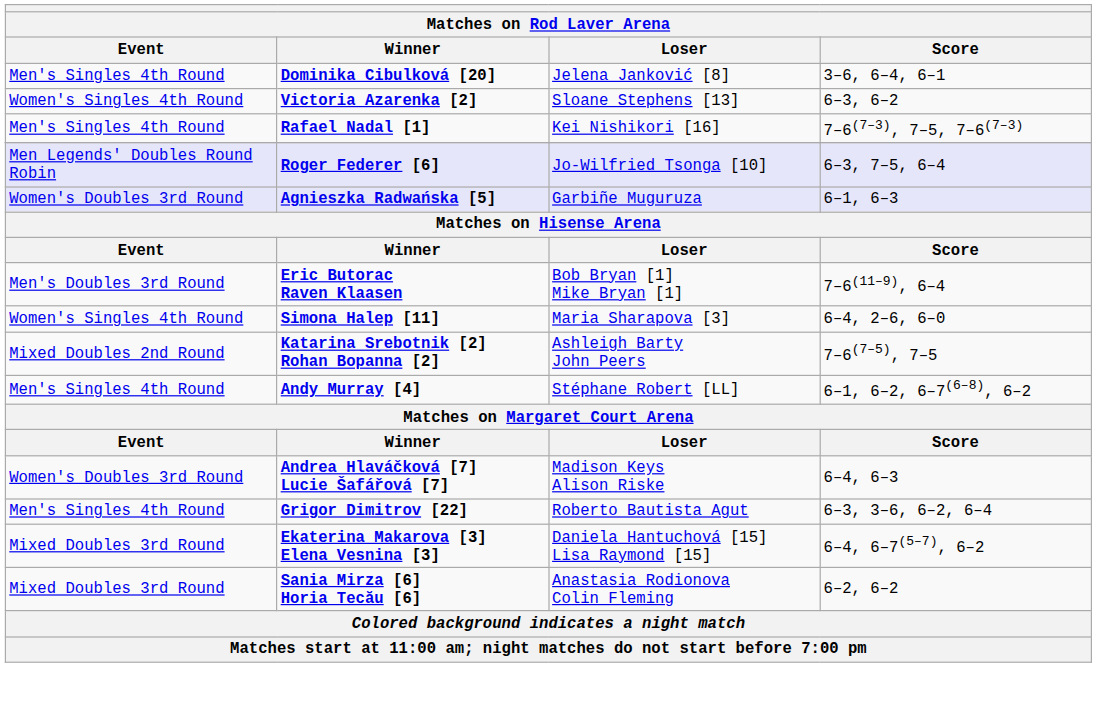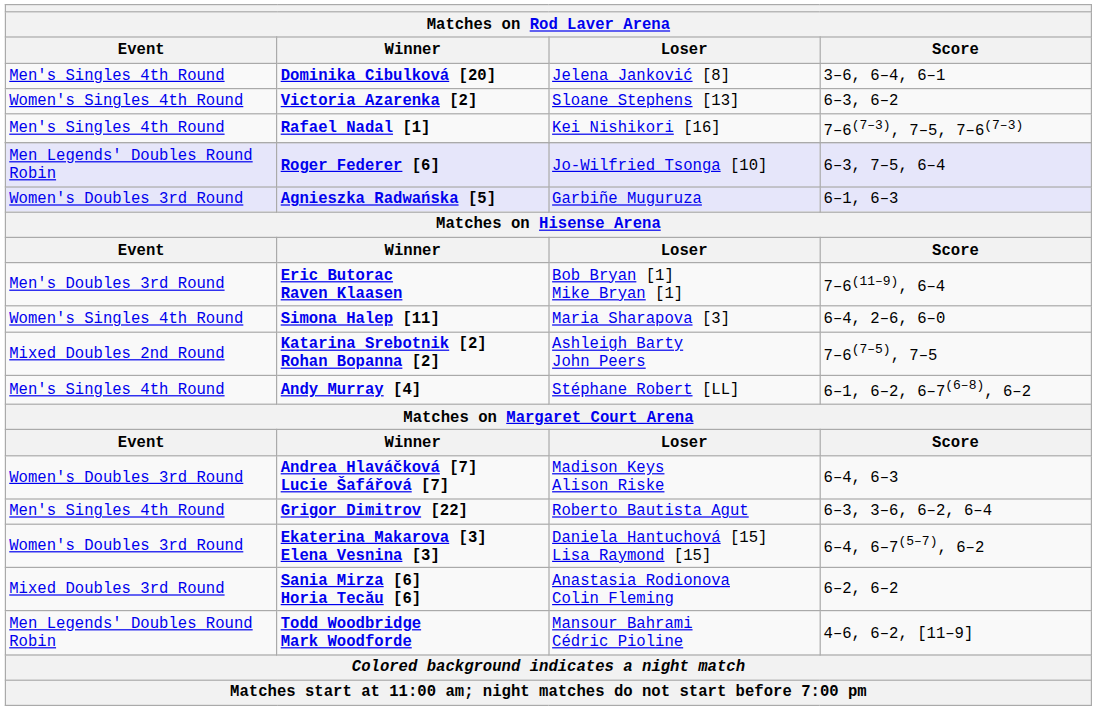 <table class="wikitable collapsible uncollapsed" style="margin:1em auto;">
 <tr>
 <th colspan=4></th>
 </tr>
 <tr>
 <th colspan=4><strong>Matches on <a href='#'>Rod Laver Arena</a></strong></th>
 </tr>
 <tr>
 <th style="width:220px;">Event</th>
 <th style="width:220px;">Winner</th>
 <th style="width:220px;">Loser</th>
 <th style="width:220px;">Score</th>
 </tr>
 <tr>
 <td><a href='#'>Men's Singles 4th Round</a></td>
 <td><strong> <a href='#'>Dominika Cibulková</a> [20]</strong></td>
 <td> <a href='#'>Jelena Janković</a> [8]</td>
 <td>3–6, 6–4, 6–1</td>
 </tr>
 <tr>
 <td><a href='#'>Women's Singles 4th Round</a></td>
 <td><strong> <a href='#'>Victoria Azarenka</a> [2]</strong></td>
 <td> <a href='#'>Sloane Stephens</a> [13]</td>
 <td>6–3, 6–2</td>
 </tr>
 <tr>
 <td><a href='#'>Men's Singles 4th Round</a></td>
 <td><strong> <a href='#'>Rafael Nadal</a> [1]</strong></td>
 <td> <a href='#'>Kei Nishikori</a> [16]</td>
 <td>7–6<sup>(7–3)</sup>, 7–5, 7–6<sup>(7–3)</sup></td>
 </tr>
 <tr>
 </tr>
 <tr bgcolor=lavender>
 <td><a href='#'>Men Legends' Doubles Round Robin</a></td>
 <td><strong> <a href='#'>Roger Federer</a> [6]</strong></td>
 <td> <a href='#'>Jo-Wilfried Tsonga</a> [10]</td>
 <td>6–3, 7–5, 6–4</td>
 </tr>
 <tr bgcolor=lavender>
 <td><a href='#'>Women's Doubles 3rd Round</a></td>
 <td><strong> <a href='#'>Agnieszka Radwańska</a> [5]</strong></td>
 <td> <a href='#'>Garbiñe Muguruza</a></td>
 <td>6–1, 6–3</td>
 </tr>
 <tr>
 <th colspan=4><strong>Matches on <a href='#'>Hisense Arena</a></strong></th>
 </tr>
 <tr>
 <th style="width:220px;">Event</th>
 <th style="width:220px;">Winner</th>
 <th style="width:220px;">Loser</th>
 <th style="width:220px;">Score</th>
 </tr>
 <tr>
 <td><a href='#'>Men's Doubles 3rd Round</a></td>
 <td><strong> <a href='#'>Eric Butorac</a> <br>  <a href='#'>Raven Klaasen</a></strong></td>
 <td> <a href='#'>Bob Bryan</a> [1] <br>  <a href='#'>Mike Bryan</a> [1]</td>
 <td>7–6<sup>(11–9)</sup>, 6–4</td>
 </tr>
 <tr>
 <td><a href='#'>Women's Singles 4th Round</a></td>
 <td><strong> <a href='#'>Simona Halep</a> [11]</strong></td>
 <td> <a href='#'>Maria Sharapova</a> [3]</td>
 <td>6–4, 2–6, 6–0</td>
 </tr>
 <tr>
 <td><a href='#'>Mixed Doubles 2nd Round</a></td>
 <td> <strong><a href='#'>Katarina Srebotnik</a> [2] <br>  <a href='#'>Rohan Bopanna</a> [2]</strong></td>
 <td> <a href='#'>Ashleigh Barty</a> <br>  <a href='#'>John Peers</a></td>
 <td>7–6<sup>(7–5)</sup>, 7–5</td>
 </tr>
 <tr>
 <td><a href='#'>Men's Singles 4th Round</a></td>
 <td><strong> <a href='#'>Andy Murray</a> [4]</strong></td>
 <td> <a href='#'>Stéphane Robert</a> [LL]</td>
 <td>6–1, 6–2, 6–7<sup>(6–8)</sup>, 6–2</td>
 </tr>
 <tr>
 <th colspan=4><strong>Matches on <a href='#'>Margaret Court Arena</a></strong></th>
 </tr>
 <tr>
 <th style="width:220px;">Event</th>
 <th style="width:220px;">Winner</th>
 <th style="width:220px;">Loser</th>
 <th style="width:220px;">Score</th>
 </tr>
 <tr>
 <td><a href='#'>Women's Doubles 3rd Round</a></td>
 <td><strong> <a href='#'>Andrea Hlaváčková</a> [7] <br>  <a href='#'>Lucie Šafářová</a> [7]</strong></td>
 <td> <a href='#'>Madison Keys</a> <br>  <a href='#'>Alison Riske</a></td>
 <td>6–4, 6–3</td>
 </tr>
 <tr>
 <td><a href='#'>Men's Singles 4th Round</a></td>
 <td><strong> <a href='#'>Grigor Dimitrov</a> [22]</strong></td>
 <td> <a href='#'>Roberto Bautista Agut</a></td>
 <td>6–3, 3–6, 6–2, 6–4</td>
 </tr>
 <tr>
-<td><a href='#'>Mixed Doubles 3rd Round</a></td>
+<td><a href='#'>Women's Doubles 3rd Round</a></td>
 <td><strong> <a href='#'>Ekaterina Makarova</a> [3] <br>  <a href='#'>Elena Vesnina</a> [3]</strong></td>
 <td> <a href='#'>Daniela Hantuchová</a> [15] <br>  <a href='#'>Lisa Raymond</a> [15]</td>
 <td>6–4, 6–7<sup>(5–7)</sup>, 6–2</td>
 </tr>
 <tr>
 <td><a href='#'>Mixed Doubles 3rd Round</a></td>
 <td><strong> <a href='#'>Sania Mirza</a> [6] <br>  <a href='#'>Horia Tecău</a> [6]</strong></td>
 <td> <a href='#'>Anastasia Rodionova</a> <br>  <a href='#'>Colin Fleming</a></td>
 <td>6–2, 6–2</td>
 </tr>
 <tr>
+<td><a href='#'>Men Legends' Doubles Round Robin</a></td>
+<td><strong> <a href='#'>Todd Woodbridge</a> <br>  <a href='#'>Mark Woodforde</a></strong></td>
+<td> <a href='#'>Mansour Bahrami</a> <br>  <a href='#'>Cédric Pioline</a></td>
+<td>4–6, 6–2, [11–9]</td>
+</tr>
+<tr>
 <th colspan=4><em>Colored background indicates a night match</em></th>
 </tr>
 <tr>
 <th colspan=4>Matches start at 11:00 am; night matches do not start before 7:00 pm</th>
 </tr>
 </table>
